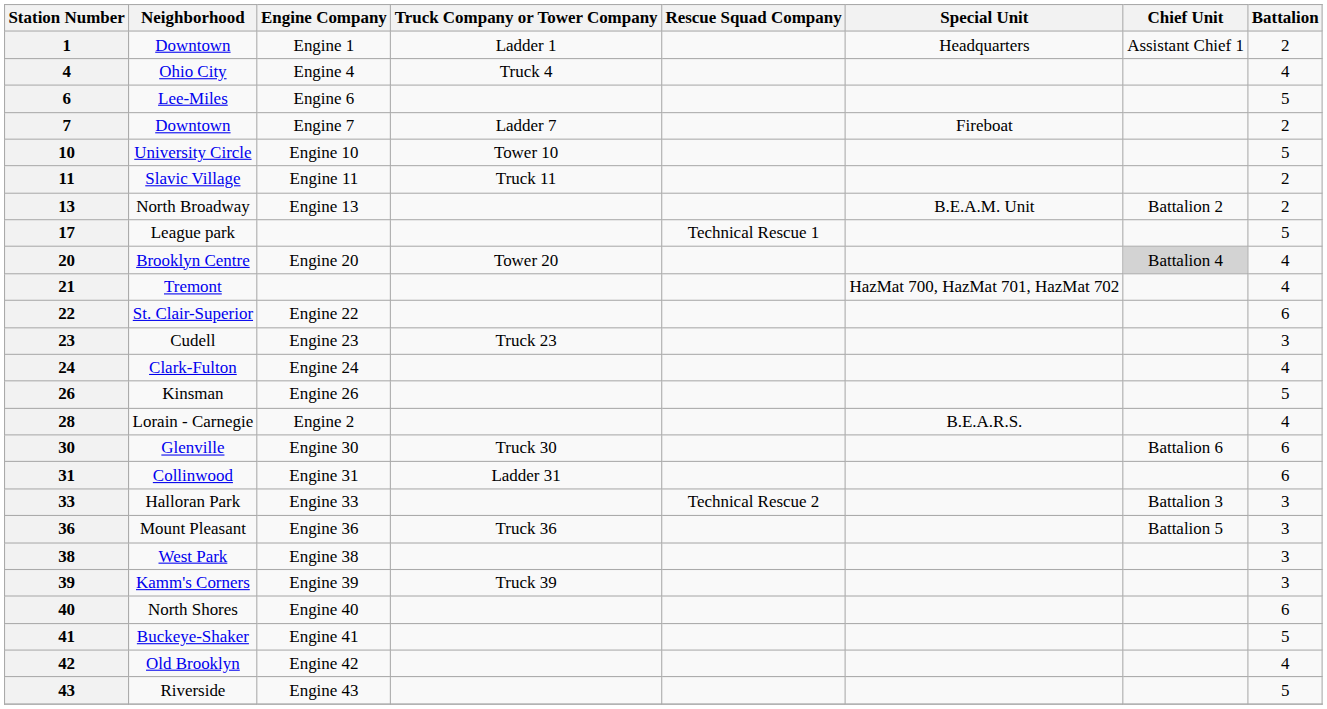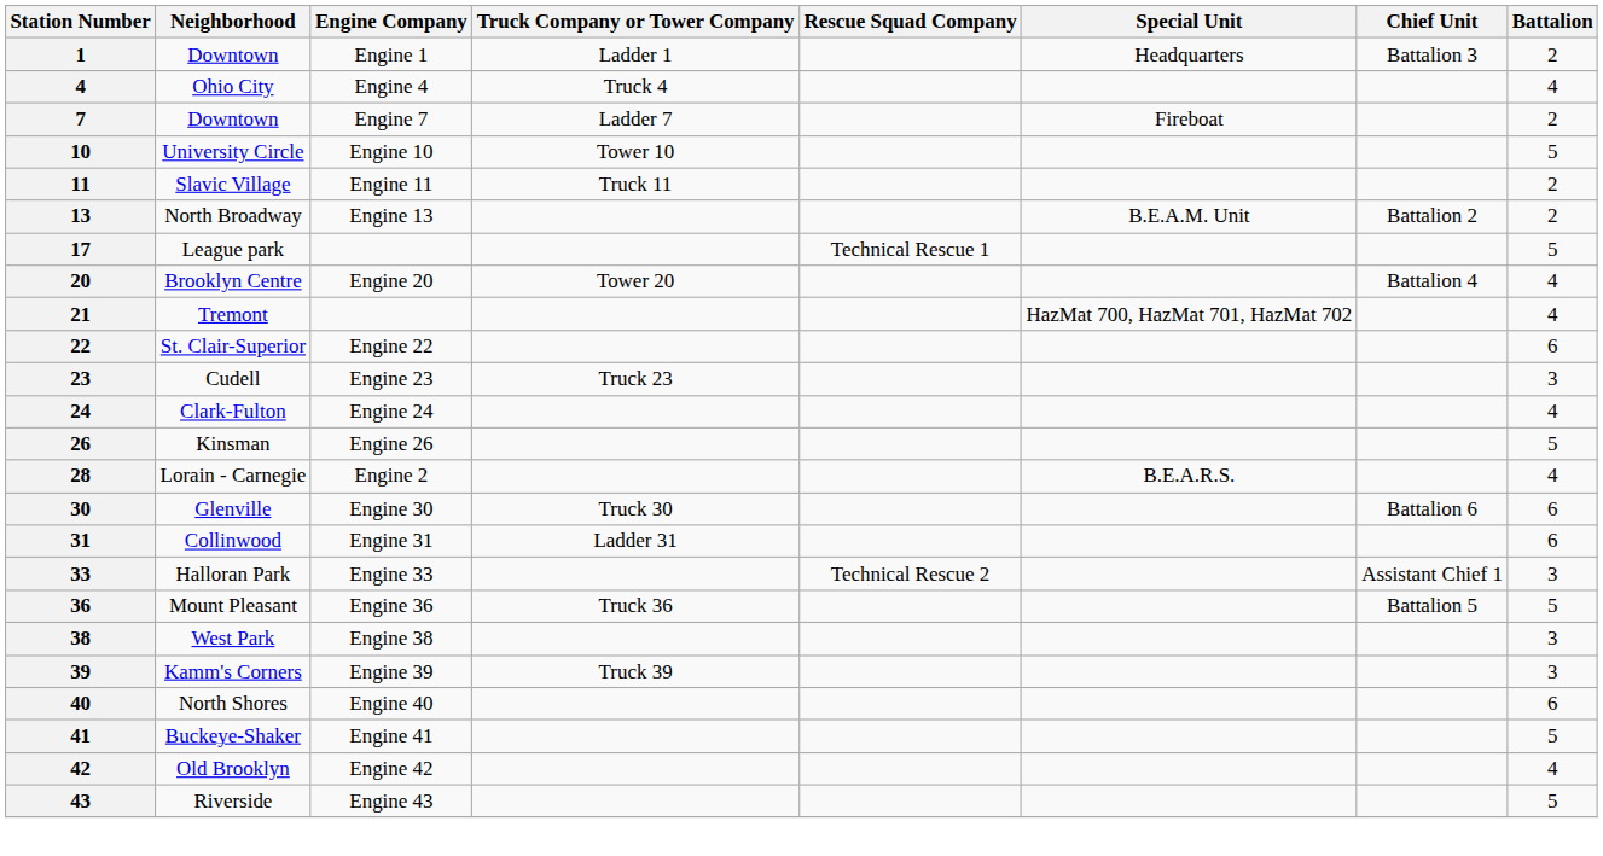 <table class=wikitable style="text-align:center;">
 <tr>
 <th>Station Number</th>
 <th>Neighborhood</th>
 <th>Engine Company</th>
 <th>Truck Company or Tower Company</th>
 <th>Rescue Squad Company</th>
 <th>Special Unit</th>
 <th>Chief Unit</th>
 <th>Battalion</th>
 </tr>
 <tr>
 <th>1</th>
 <td><a href='#'>Downtown</a></td>
 <td>Engine 1</td>
 <td>Ladder 1</td>
 <td></td>
 <td>Headquarters</td>
-<td>Assistant Chief 1</td>
+<td>Battalion 3</td>
 <td>2</td>
 </tr>
 <tr>
 <th>4</th>
 <td><a href='#'>Ohio City</a></td>
 <td>Engine 4</td>
 <td>Truck 4</td>
 <td></td>
 <td></td>
 <td></td>
 <td>4</td>
-</tr>
-<tr>
-<th>6</th>
-<td><a href='#'>Lee-Miles</a></td>
-<td>Engine 6</td>
-<td></td>
-<td></td>
-<td></td>
-<td></td>
-<td>5</td>
 </tr>
 <tr>
 <th>7</th>
 <td><a href='#'>Downtown</a></td>
 <td>Engine 7</td>
 <td>Ladder 7</td>
 <td></td>
 <td>Fireboat</td>
 <td></td>
 <td>2</td>
 </tr>
 <tr>
 <th>10</th>
 <td><a href='#'>University Circle</a></td>
 <td>Engine 10</td>
 <td>Tower 10</td>
 <td></td>
 <td></td>
 <td></td>
 <td>5</td>
 </tr>
 <tr>
 <th>11</th>
 <td><a href='#'>Slavic Village</a></td>
 <td>Engine 11</td>
 <td>Truck 11</td>
 <td></td>
 <td></td>
 <td></td>
 <td>2</td>
 </tr>
 <tr>
 <th>13</th>
 <td>North Broadway</td>
 <td>Engine 13</td>
 <td></td>
 <td></td>
 <td>B.E.A.M. Unit</td>
 <td>Battalion 2</td>
 <td>2</td>
 </tr>
 <tr>
 <th>17</th>
 <td>League park</td>
 <td></td>
 <td></td>
 <td>Technical Rescue 1</td>
 <td></td>
 <td></td>
 <td>5</td>
 </tr>
 <tr>
 <th>20</th>
 <td><a href='#'>Brooklyn Centre</a></td>
 <td>Engine 20</td>
 <td>Tower 20</td>
 <td></td>
 <td></td>
-<td style="background: lightgrey;">Battalion 4</td>
+<td>Battalion 4</td>
 <td>4</td>
 </tr>
 <tr>
 <th>21</th>
 <td><a href='#'>Tremont</a></td>
 <td></td>
 <td></td>
 <td></td>
 <td>HazMat 700, HazMat 701, HazMat 702</td>
 <td></td>
 <td>4</td>
 </tr>
 <tr>
 <th>22</th>
 <td><a href='#'>St. Clair-Superior</a></td>
 <td>Engine 22</td>
 <td></td>
 <td></td>
 <td></td>
 <td></td>
 <td>6</td>
 </tr>
 <tr>
 <th>23</th>
 <td>Cudell</td>
 <td>Engine 23</td>
 <td>Truck 23</td>
 <td></td>
 <td></td>
 <td></td>
 <td>3</td>
 </tr>
 <tr>
 <th>24</th>
 <td><a href='#'>Clark-Fulton</a></td>
 <td>Engine 24</td>
 <td></td>
 <td></td>
 <td></td>
 <td></td>
 <td>4</td>
 </tr>
 <tr>
 <th>26</th>
 <td>Kinsman</td>
 <td>Engine 26</td>
 <td></td>
 <td></td>
 <td></td>
 <td></td>
 <td>5</td>
 </tr>
 <tr>
 <th>28</th>
 <td>Lorain - Carnegie</td>
 <td>Engine 2</td>
 <td></td>
 <td></td>
 <td>B.E.A.R.S.</td>
 <td></td>
 <td>4</td>
 </tr>
 <tr>
 <th>30</th>
 <td><a href='#'>Glenville</a></td>
 <td>Engine 30</td>
 <td>Truck 30</td>
 <td></td>
 <td></td>
 <td>Battalion 6</td>
 <td>6</td>
 </tr>
 <tr>
 <th>31</th>
 <td><a href='#'>Collinwood</a></td>
 <td>Engine 31</td>
 <td>Ladder 31</td>
 <td></td>
 <td></td>
 <td></td>
 <td>6</td>
 </tr>
 <tr>
 <th>33</th>
 <td>Halloran Park</td>
 <td>Engine 33</td>
 <td></td>
 <td>Technical Rescue 2</td>
 <td></td>
-<td>Battalion 3</td>
+<td>Assistant Chief 1</td>
 <td>3</td>
 </tr>
 <tr>
 <th>36</th>
 <td>Mount Pleasant</td>
 <td>Engine 36</td>
 <td>Truck 36</td>
 <td></td>
 <td></td>
 <td>Battalion 5</td>
-<td>3</td>
+<td>5</td>
 </tr>
 <tr>
 <th>38</th>
 <td><a href='#'>West Park</a></td>
 <td>Engine 38</td>
 <td></td>
 <td></td>
 <td></td>
 <td></td>
 <td>3</td>
 </tr>
 <tr>
 <th>39</th>
 <td><a href='#'>Kamm's Corners</a></td>
 <td>Engine 39</td>
 <td>Truck 39</td>
 <td></td>
 <td></td>
 <td></td>
 <td>3</td>
 </tr>
 <tr>
 <th>40</th>
 <td>North Shores</td>
 <td>Engine 40</td>
 <td></td>
 <td></td>
 <td></td>
 <td></td>
 <td>6</td>
 </tr>
 <tr>
 <th>41</th>
 <td><a href='#'>Buckeye-Shaker</a></td>
 <td>Engine 41</td>
 <td></td>
 <td></td>
 <td></td>
 <td></td>
 <td>5</td>
 </tr>
 <tr>
 <th>42</th>
 <td><a href='#'>Old Brooklyn</a></td>
 <td>Engine 42</td>
 <td></td>
 <td></td>
 <td></td>
 <td></td>
 <td>4</td>
 </tr>
 <tr>
 <th>43</th>
 <td>Riverside</td>
 <td>Engine 43</td>
 <td></td>
 <td></td>
 <td></td>
 <td></td>
 <td>5</td>
 </tr>
 <tr>
 </tr>
 </table>
